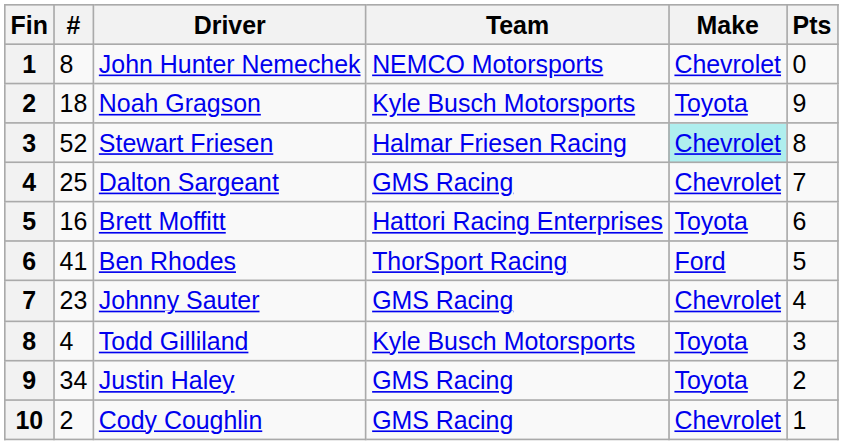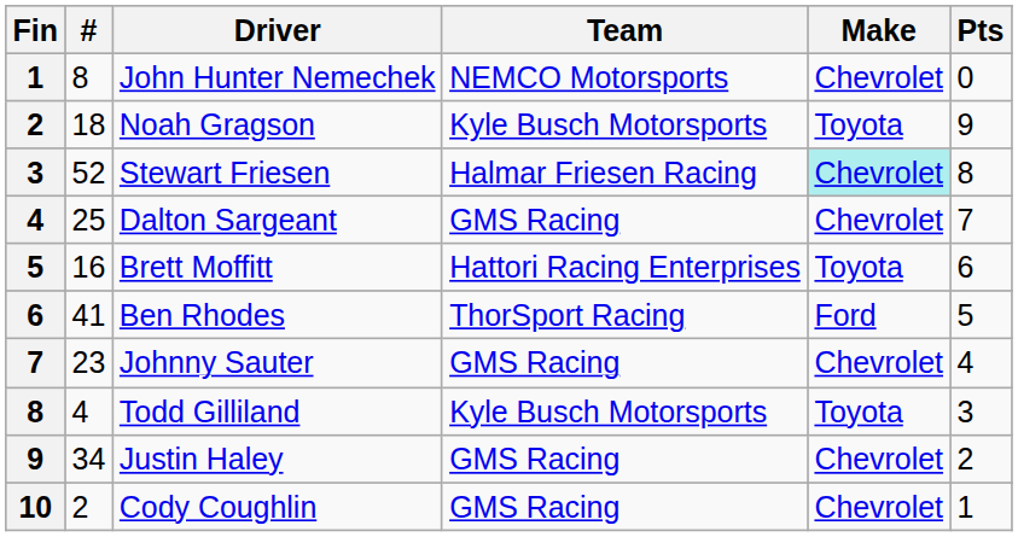 <table class="wikitable" style="font-size:95%">
 <tr>
 <th>Fin</th>
 <th>#</th>
 <th>Driver</th>
 <th>Team</th>
 <th>Make</th>
 <th>Pts</th>
 </tr>
 <tr>
 <th>1</th>
 <td>8</td>
 <td><a href='#'>John Hunter Nemechek</a></td>
 <td><a href='#'>NEMCO Motorsports</a></td>
 <td><a href='#'>Chevrolet</a></td>
 <td>0</td>
 </tr>
 <tr>
 <th>2</th>
 <td>18</td>
 <td><a href='#'>Noah Gragson</a></td>
 <td><a href='#'>Kyle Busch Motorsports</a></td>
 <td><a href='#'>Toyota</a></td>
 <td>9</td>
 </tr>
 <tr>
 <th>3</th>
 <td>52</td>
 <td><a href='#'>Stewart Friesen</a></td>
 <td><a href='#'>Halmar Friesen Racing</a></td>
 <td style="background: paleturquoise;"><a href='#'>Chevrolet</a></td>
 <td>8</td>
 </tr>
 <tr>
 <th>4</th>
 <td>25</td>
 <td><a href='#'>Dalton Sargeant</a></td>
 <td><a href='#'>GMS Racing</a></td>
 <td><a href='#'>Chevrolet</a></td>
 <td>7</td>
 </tr>
 <tr>
 <th>5</th>
 <td>16</td>
 <td><a href='#'>Brett Moffitt</a></td>
 <td><a href='#'>Hattori Racing Enterprises</a></td>
 <td><a href='#'>Toyota</a></td>
 <td>6</td>
 </tr>
 <tr>
 <th>6</th>
 <td>41</td>
 <td><a href='#'>Ben Rhodes</a></td>
 <td><a href='#'>ThorSport Racing</a></td>
 <td><a href='#'>Ford</a></td>
 <td>5</td>
 </tr>
 <tr>
 <th>7</th>
 <td>23</td>
 <td><a href='#'>Johnny Sauter</a></td>
 <td><a href='#'>GMS Racing</a></td>
 <td><a href='#'>Chevrolet</a></td>
 <td>4</td>
 </tr>
 <tr>
 <th>8</th>
 <td>4</td>
 <td><a href='#'>Todd Gilliland</a></td>
 <td><a href='#'>Kyle Busch Motorsports</a></td>
 <td><a href='#'>Toyota</a></td>
 <td>3</td>
 </tr>
 <tr>
 <th>9</th>
 <td>34</td>
 <td><a href='#'>Justin Haley</a></td>
 <td><a href='#'>GMS Racing</a></td>
-<td><a href='#'>Toyota</a></td>
+<td><a href='#'>Chevrolet</a></td>
 <td>2</td>
 </tr>
 <tr>
 <th>10</th>
 <td>2</td>
 <td><a href='#'>Cody Coughlin</a></td>
 <td><a href='#'>GMS Racing</a></td>
 <td><a href='#'>Chevrolet</a></td>
 <td>1</td>
 </tr>
 </table>
